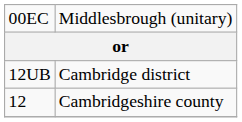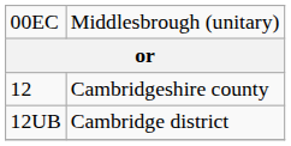 <table class="wikitable">
 <tr>
 <td>00EC</td>
 <td>Middlesbrough (unitary)</td>
 </tr>
 <tr>
 <th colspan=2>or</th>
 </tr>
 <tr>
+<td>12</td>
+<td>Cambridgeshire county</td>
+</tr>
+<tr>
 <td>12UB</td>
 <td>Cambridge district</td>
 </tr>
 <tr>
-<td>12</td>
-<td>Cambridgeshire county</td>
-</tr>
-<tr>
 </tr>
 </table>
